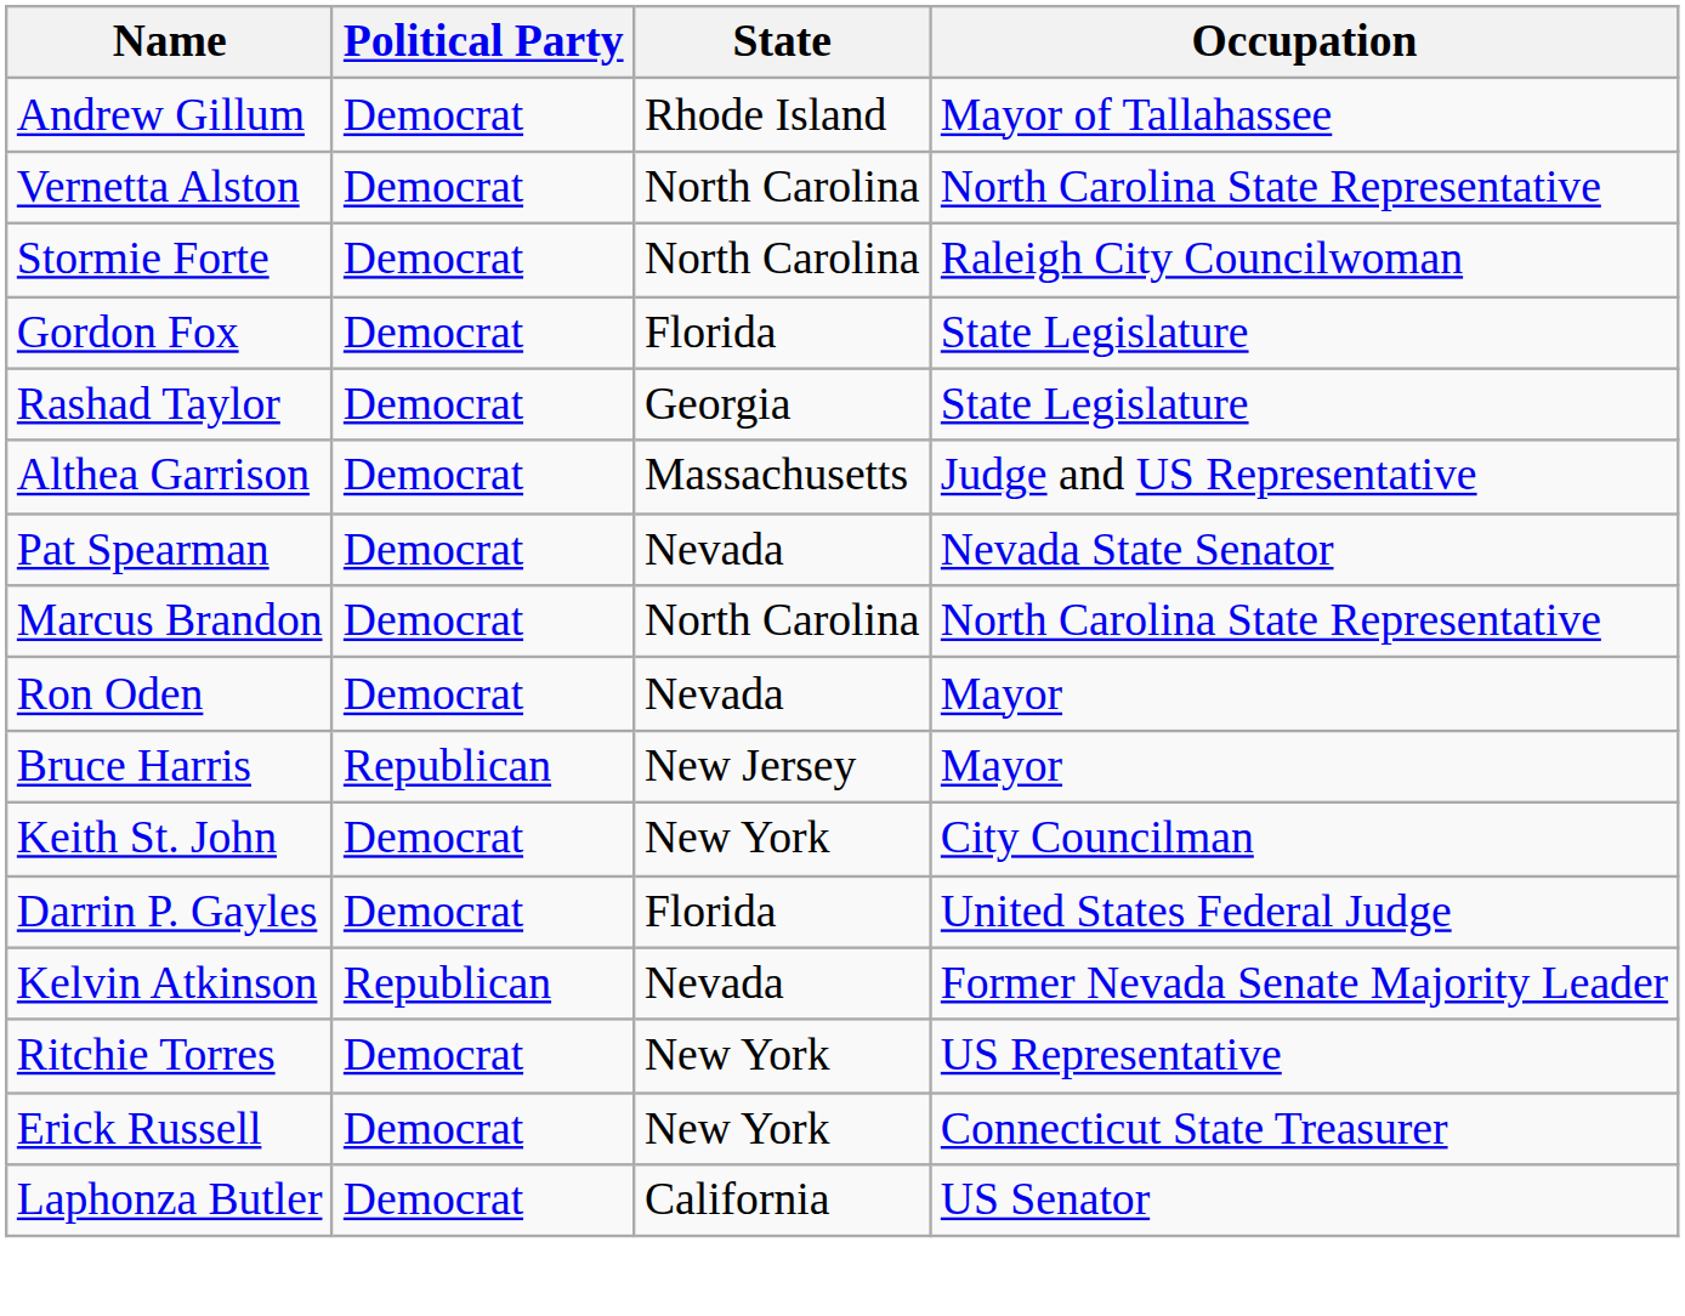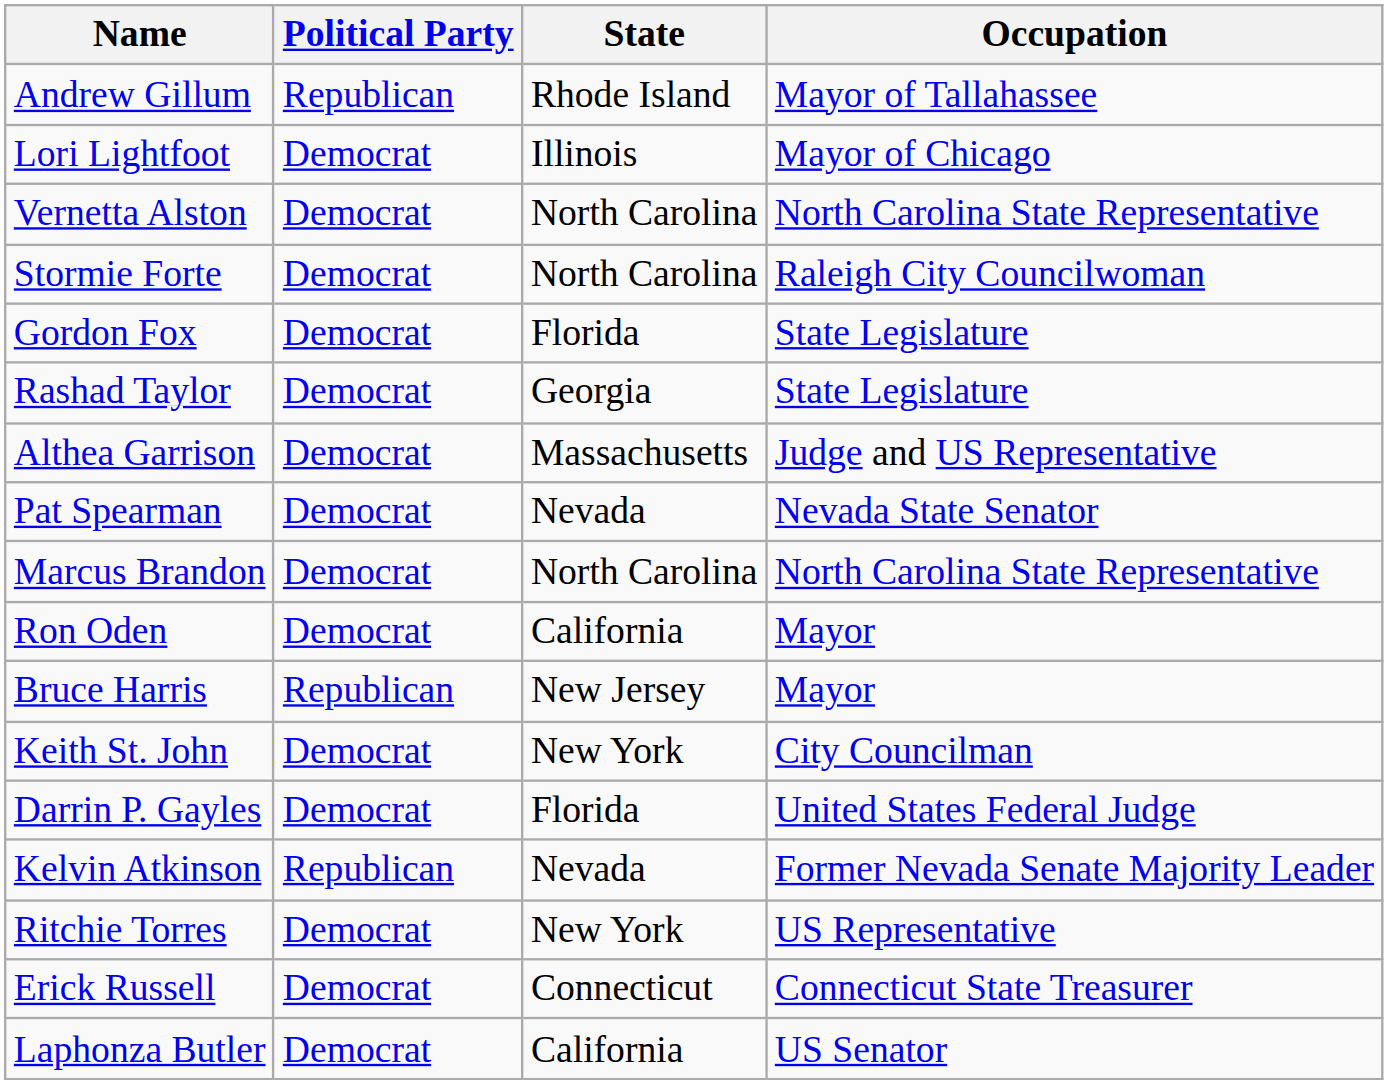 <table class="wikitable">
 <tr>
 <th>Name</th>
 <th><a href='#'>Political Party</a></th>
 <th>State</th>
 <th>Occupation</th>
 </tr>
 <tr>
 <td><a href='#'>Andrew Gillum</a></td>
-<td><a href='#'>Democrat</a></td>
+<td><a href='#'>Republican</a></td>
 <td>Rhode Island</td>
 <td><a href='#'>Mayor of Tallahassee</a></td>
+</tr>
+<tr>
+<td><a href='#'>Lori Lightfoot</a></td>
+<td><a href='#'>Democrat</a></td>
+<td>Illinois</td>
+<td><a href='#'>Mayor of Chicago</a></td>
 </tr>
 <tr 4>
 <td><a href='#'>Vernetta Alston</a></td>
 <td><a href='#'>Democrat</a></td>
 <td>North Carolina</td>
 <td><a href='#'>North Carolina State Representative</a></td>
 </tr>
 <tr>
 <td><a href='#'>Stormie Forte</a></td>
 <td><a href='#'>Democrat</a></td>
 <td>North Carolina</td>
 <td><a href='#'>Raleigh City Councilwoman</a></td>
 </tr>
 <tr>
 <td><a href='#'>Gordon Fox</a></td>
 <td><a href='#'>Democrat</a></td>
 <td>Florida</td>
 <td><a href='#'>State Legislature</a></td>
 </tr>
 <tr>
 <td><a href='#'>Rashad Taylor</a></td>
 <td><a href='#'>Democrat</a></td>
 <td>Georgia</td>
 <td><a href='#'>State Legislature</a></td>
 </tr>
 <tr>
 <td><a href='#'>Althea Garrison</a></td>
 <td><a href='#'>Democrat</a></td>
 <td>Massachusetts</td>
 <td><a href='#'>Judge</a> and <a href='#'>US Representative</a></td>
 </tr>
 <tr>
 <td><a href='#'>Pat Spearman</a></td>
 <td><a href='#'>Democrat</a></td>
 <td>Nevada</td>
 <td><a href='#'>Nevada State Senator</a></td>
 </tr>
 <tr>
 <td><a href='#'>Marcus Brandon</a></td>
 <td><a href='#'>Democrat</a></td>
 <td>North Carolina</td>
 <td><a href='#'>North Carolina State Representative</a></td>
 </tr>
 <tr>
 <td><a href='#'>Ron Oden</a></td>
 <td><a href='#'>Democrat</a></td>
-<td>Nevada</td>
+<td>California</td>
 <td><a href='#'>Mayor</a></td>
 </tr>
 <tr>
 <td><a href='#'>Bruce Harris</a></td>
 <td><a href='#'>Republican</a></td>
 <td>New Jersey</td>
 <td><a href='#'>Mayor</a></td>
 </tr>
 <tr>
 <td><a href='#'>Keith St. John</a></td>
 <td><a href='#'>Democrat</a></td>
 <td>New York</td>
 <td><a href='#'>City Councilman</a></td>
 </tr>
 <tr>
 <td><a href='#'>Darrin P. Gayles</a></td>
 <td><a href='#'>Democrat</a></td>
 <td>Florida</td>
 <td><a href='#'>United States Federal Judge</a></td>
 </tr>
 <tr>
 <td><a href='#'>Kelvin Atkinson</a></td>
 <td><a href='#'>Republican</a></td>
 <td>Nevada</td>
 <td><a href='#'>Former Nevada Senate Majority Leader</a></td>
 </tr>
 <tr>
 <td><a href='#'>Ritchie Torres</a></td>
 <td><a href='#'>Democrat</a></td>
 <td>New York</td>
 <td><a href='#'>US Representative</a></td>
 </tr>
 <tr>
 <td><a href='#'>Erick Russell</a></td>
 <td><a href='#'>Democrat</a></td>
-<td>New York</td>
+<td>Connecticut</td>
 <td><a href='#'>Connecticut State Treasurer</a></td>
 </tr>
 <tr>
 <td><a href='#'>Laphonza Butler</a></td>
 <td><a href='#'>Democrat</a></td>
 <td>California</td>
 <td><a href='#'>US Senator</a></td>
 </tr>
 </table>
